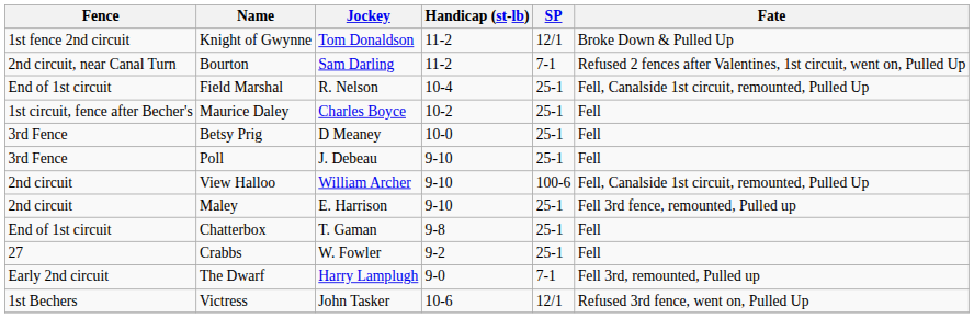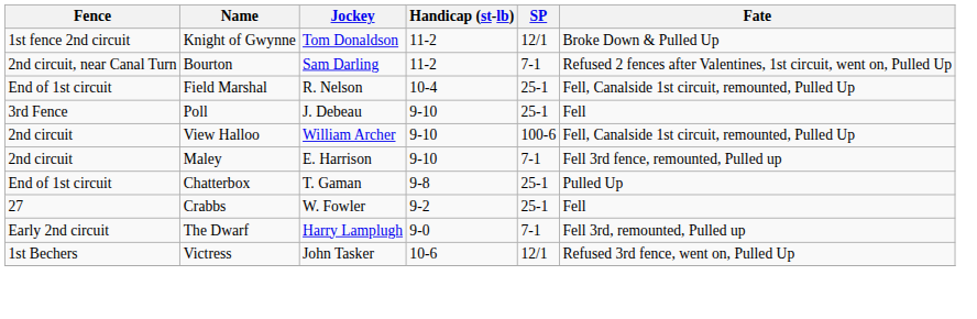 <table class="wikitable sortable">
 <tr>
 <th>Fence</th>
 <th>Name</th>
 <th><a href='#'>Jockey</a></th>
 <th>Handicap (<a href='#'>st</a>-<a href='#'>lb</a>)</th>
 <th><a href='#'>SP</a></th>
 <th>Fate</th>
 </tr>
 <tr>
 <td>1st fence 2nd circuit</td>
 <td>Knight of Gwynne</td>
 <td><a href='#'>Tom Donaldson</a></td>
 <td>11-2</td>
 <td>12/1</td>
 <td>Broke Down & Pulled Up</td>
 </tr>
 <tr>
 <td>2nd circuit, near Canal Turn</td>
 <td>Bourton</td>
 <td><a href='#'>Sam Darling</a></td>
 <td>11-2</td>
 <td>7-1</td>
 <td>Refused 2 fences after Valentines, 1st circuit, went on, Pulled Up</td>
 </tr>
 <tr>
 <td>End of 1st circuit</td>
 <td>Field Marshal</td>
 <td>R. Nelson</td>
 <td>10-4</td>
 <td>25-1</td>
 <td>Fell, Canalside 1st circuit, remounted, Pulled Up</td>
 </tr>
 <tr>
-<td>1st circuit, fence after Becher's</td>
-<td>Maurice Daley</td>
-<td><a href='#'>Charles Boyce</a></td>
-<td>10-2</td>
-<td>25-1</td>
-<td>Fell</td>
-</tr>
-<tr>
-<td>3rd Fence</td>
-<td>Betsy Prig</td>
-<td>D Meaney</td>
-<td>10-0</td>
-<td>25-1</td>
-<td>Fell</td>
-</tr>
-<tr>
 <td>3rd Fence</td>
 <td>Poll</td>
 <td>J. Debeau</td>
 <td>9-10</td>
 <td>25-1</td>
 <td>Fell</td>
 </tr>
 <tr>
 <td>2nd circuit</td>
 <td>View Halloo</td>
 <td><a href='#'>William Archer</a></td>
 <td>9-10</td>
 <td>100-6</td>
 <td>Fell, Canalside 1st circuit, remounted, Pulled Up</td>
 </tr>
 <tr>
 <td>2nd circuit</td>
 <td>Maley</td>
 <td>E. Harrison</td>
 <td>9-10 </td>
-<td>25-1</td>
+<td>7-1</td>
 <td>Fell 3rd fence, remounted, Pulled up</td>
 </tr>
 <tr>
 <td>End of 1st circuit</td>
 <td>Chatterbox</td>
 <td>T. Gaman</td>
 <td>9-8</td>
 <td>25-1</td>
-<td>Fell</td>
+<td>Pulled Up</td>
 </tr>
 <tr>
 <td>27</td>
 <td>Crabbs</td>
 <td>W. Fowler</td>
 <td>9-2</td>
 <td>25-1</td>
 <td>Fell</td>
 </tr>
 <tr>
 <td>Early 2nd circuit</td>
 <td>The Dwarf</td>
 <td><a href='#'>Harry Lamplugh</a></td>
 <td>9-0</td>
 <td>7-1</td>
 <td>Fell 3rd, remounted, Pulled up</td>
 </tr>
 <tr>
 <td>1st Bechers</td>
 <td>Victress</td>
 <td>John Tasker</td>
 <td>10-6</td>
 <td>12/1</td>
 <td>Refused 3rd fence, went on, Pulled Up</td>
 </tr>
 <tr>
 </tr>
 </table>
